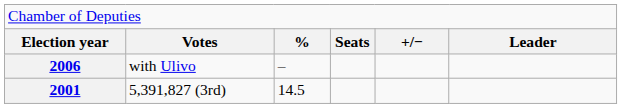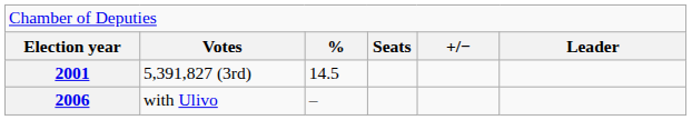 <table class=wikitable style="width:50%; border:1px #AAAAFF solid">
 <tr>
 <td colspan=6><a href='#'>Chamber of Deputies</a></td>
 </tr>
 <tr>
 <th width=13%>Election year</th>
 <th width=16%>Votes</th>
 <th width=6%>%</th>
 <th width=1%>Seats</th>
 <th width=8%>+/−</th>
 <th width=18%>Leader</th>
 </tr>
 <tr>
+<th><a href='#'>2001</a></th>
+<td>5,391,827 (3rd)</td>
+<td>14.5</td>
+<td></td>
+<td></td>
+<td></td>
+</tr>
+<tr>
 <th><a href='#'>2006</a></th>
 <td>with <a href='#'>Ulivo</a></td>
 <td>–</td>
 <td></td>
 <td></td>
 <td></td>
 </tr>
-<tr>
-<th><a href='#'>2001</a></th>
-<td>5,391,827 (3rd)</td>
-<td>14.5</td>
-<td></td>
-<td></td>
-<td></td>
-</tr>
 </table>
